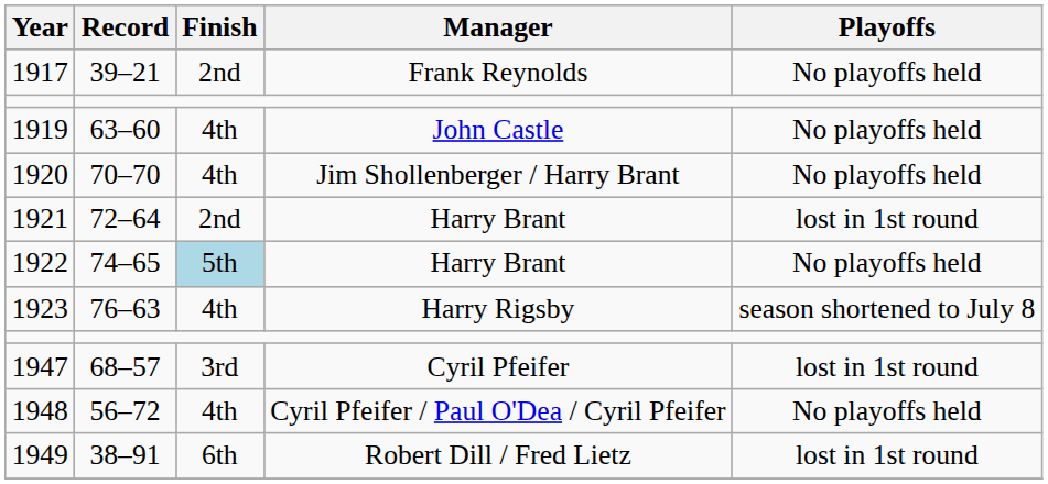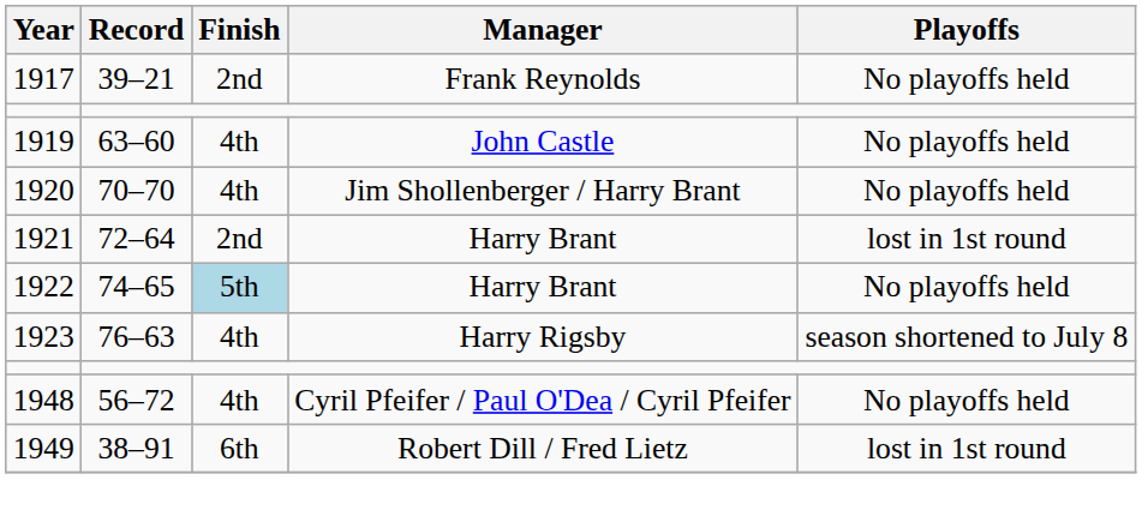 <table class="wikitable">
 <tr>
 <th>Year</th>
 <th>Record</th>
 <th>Finish</th>
 <th>Manager</th>
 <th>Playoffs</th>
 </tr>
 <tr align=center>
 <td>1917</td>
 <td>39–21</td>
 <td>2nd</td>
 <td>Frank Reynolds</td>
 <td>No playoffs held</td>
 </tr>
 <tr align=center>
 <td></td>
 </tr>
 <tr align=center>
 <td>1919</td>
 <td>63–60</td>
 <td>4th</td>
 <td><a href='#'>John Castle</a></td>
 <td>No playoffs held</td>
 </tr>
 <tr align=center>
 <td>1920</td>
 <td>70–70</td>
 <td>4th</td>
 <td>Jim Shollenberger / Harry Brant</td>
 <td>No playoffs held</td>
 </tr>
 <tr align=center>
 <td>1921</td>
 <td>72–64</td>
 <td>2nd</td>
 <td>Harry Brant</td>
 <td>lost in 1st round</td>
 </tr>
 <tr align=center>
 <td>1922</td>
 <td>74–65</td>
 <td style="background: lightblue;">5th</td>
 <td>Harry Brant</td>
 <td>No playoffs held</td>
 </tr>
 <tr align=center>
 <td>1923</td>
 <td>76–63</td>
 <td>4th</td>
 <td>Harry Rigsby</td>
 <td>season shortened to July 8</td>
 </tr>
 <tr align=center>
 <td></td>
 </tr>
 <tr align=center>
-<td>1947</td>
-<td>68–57</td>
-<td>3rd</td>
-<td>Cyril Pfeifer</td>
-<td>lost in 1st round</td>
-</tr>
-<tr align=center>
 <td>1948</td>
 <td>56–72</td>
 <td>4th</td>
 <td>Cyril Pfeifer / <a href='#'>Paul O'Dea</a> / Cyril Pfeifer</td>
 <td>No playoffs held</td>
 </tr>
 <tr align=center>
 <td>1949</td>
 <td>38–91</td>
 <td>6th</td>
 <td>Robert Dill / Fred Lietz</td>
 <td>lost in 1st round</td>
 </tr>
 <tr align=center>
 </tr>
 </table>
